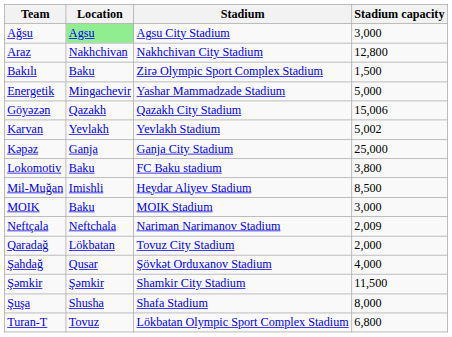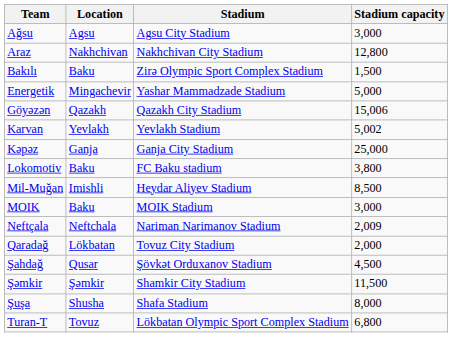 <table class="wikitable sortable" style="text-align: left;">
 <tr>
 <th>Team</th>
 <th>Location</th>
 <th>Stadium</th>
 <th>Stadium capacity</th>
 </tr>
 <tr>
 <td><a href='#'>Ağsu</a></td>
-<td style="background: lightgreen;"><a href='#'>Agsu</a></td>
+<td><a href='#'>Agsu</a></td>
 <td><a href='#'>Agsu City Stadium</a></td>
 <td>3,000</td>
 </tr>
 <tr>
 <td><a href='#'>Araz</a></td>
 <td><a href='#'>Nakhchivan</a></td>
 <td><a href='#'>Nakhchivan City Stadium</a></td>
 <td>12,800</td>
 </tr>
 <tr>
 <td><a href='#'>Bakılı</a></td>
 <td><a href='#'>Baku</a></td>
 <td><a href='#'>Zirə Olympic Sport Complex Stadium</a></td>
 <td>1,500</td>
 </tr>
 <tr>
 <td><a href='#'>Energetik</a></td>
 <td><a href='#'>Mingachevir</a></td>
 <td><a href='#'>Yashar Mammadzade Stadium</a></td>
 <td>5,000</td>
 </tr>
 <tr>
 <td><a href='#'>Göyəzən</a></td>
 <td><a href='#'>Qazakh</a></td>
 <td><a href='#'>Qazakh City Stadium</a></td>
 <td>15,006</td>
 </tr>
 <tr>
 <td><a href='#'>Karvan</a></td>
 <td><a href='#'>Yevlakh</a></td>
 <td><a href='#'>Yevlakh Stadium</a></td>
 <td>5,002</td>
 </tr>
 <tr>
 <td><a href='#'>Kəpəz</a></td>
 <td><a href='#'>Ganja</a></td>
 <td><a href='#'>Ganja City Stadium</a></td>
 <td>25,000</td>
 </tr>
 <tr>
 <td><a href='#'>Lokomotiv</a></td>
 <td><a href='#'>Baku</a></td>
 <td><a href='#'>FC Baku stadium</a></td>
 <td>3,800</td>
 </tr>
 <tr>
 <td><a href='#'>Mil-Muğan</a></td>
 <td><a href='#'>Imishli</a></td>
 <td><a href='#'>Heydar Aliyev Stadium</a></td>
 <td>8,500</td>
 </tr>
 <tr>
 <td><a href='#'>MOIK</a></td>
 <td><a href='#'>Baku</a></td>
 <td><a href='#'>MOIK Stadium</a></td>
 <td>3,000</td>
 </tr>
 <tr>
 <td><a href='#'>Neftçala</a></td>
 <td><a href='#'>Neftchala</a></td>
 <td><a href='#'>Nariman Narimanov Stadium</a></td>
 <td>2,009</td>
 </tr>
 <tr>
 <td><a href='#'>Qaradağ</a></td>
 <td><a href='#'>Lökbatan</a></td>
 <td><a href='#'>Tovuz City Stadium</a></td>
 <td>2,000</td>
 </tr>
 <tr>
 <td><a href='#'>Şahdağ</a></td>
 <td><a href='#'>Qusar</a></td>
 <td><a href='#'>Şövkət Orduxanov Stadium</a></td>
-<td>4,000</td>
+<td>4,500</td>
 </tr>
 <tr>
 <td><a href='#'>Şəmkir</a></td>
 <td><a href='#'>Şəmkir</a></td>
 <td><a href='#'>Shamkir City Stadium</a></td>
 <td>11,500</td>
 </tr>
 <tr>
 <td><a href='#'>Şuşa</a></td>
 <td><a href='#'>Shusha</a></td>
 <td><a href='#'>Shafa Stadium</a></td>
 <td>8,000</td>
 </tr>
 <tr>
 <td><a href='#'>Turan-T</a></td>
 <td><a href='#'>Tovuz</a></td>
 <td><a href='#'>Lökbatan Olympic Sport Complex Stadium</a></td>
 <td>6,800</td>
 </tr>
 </table>
